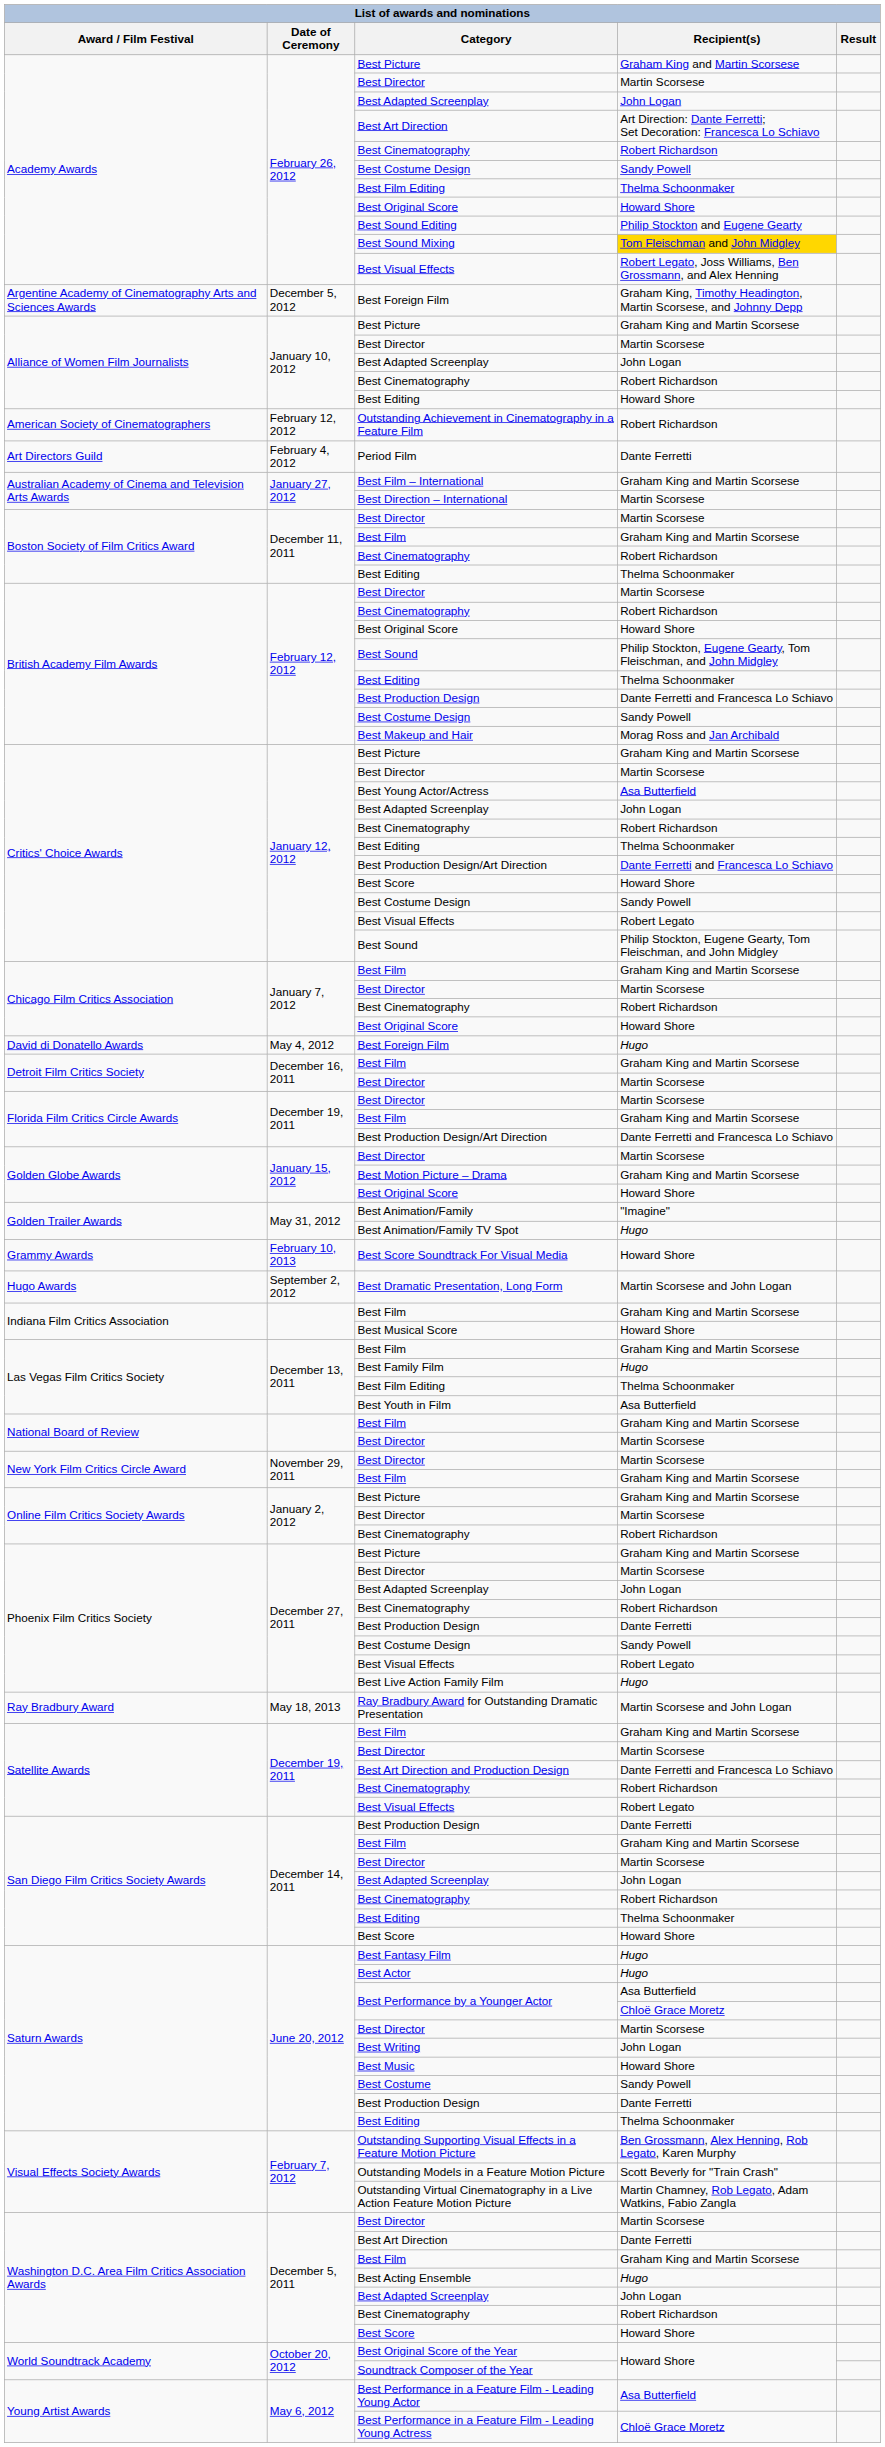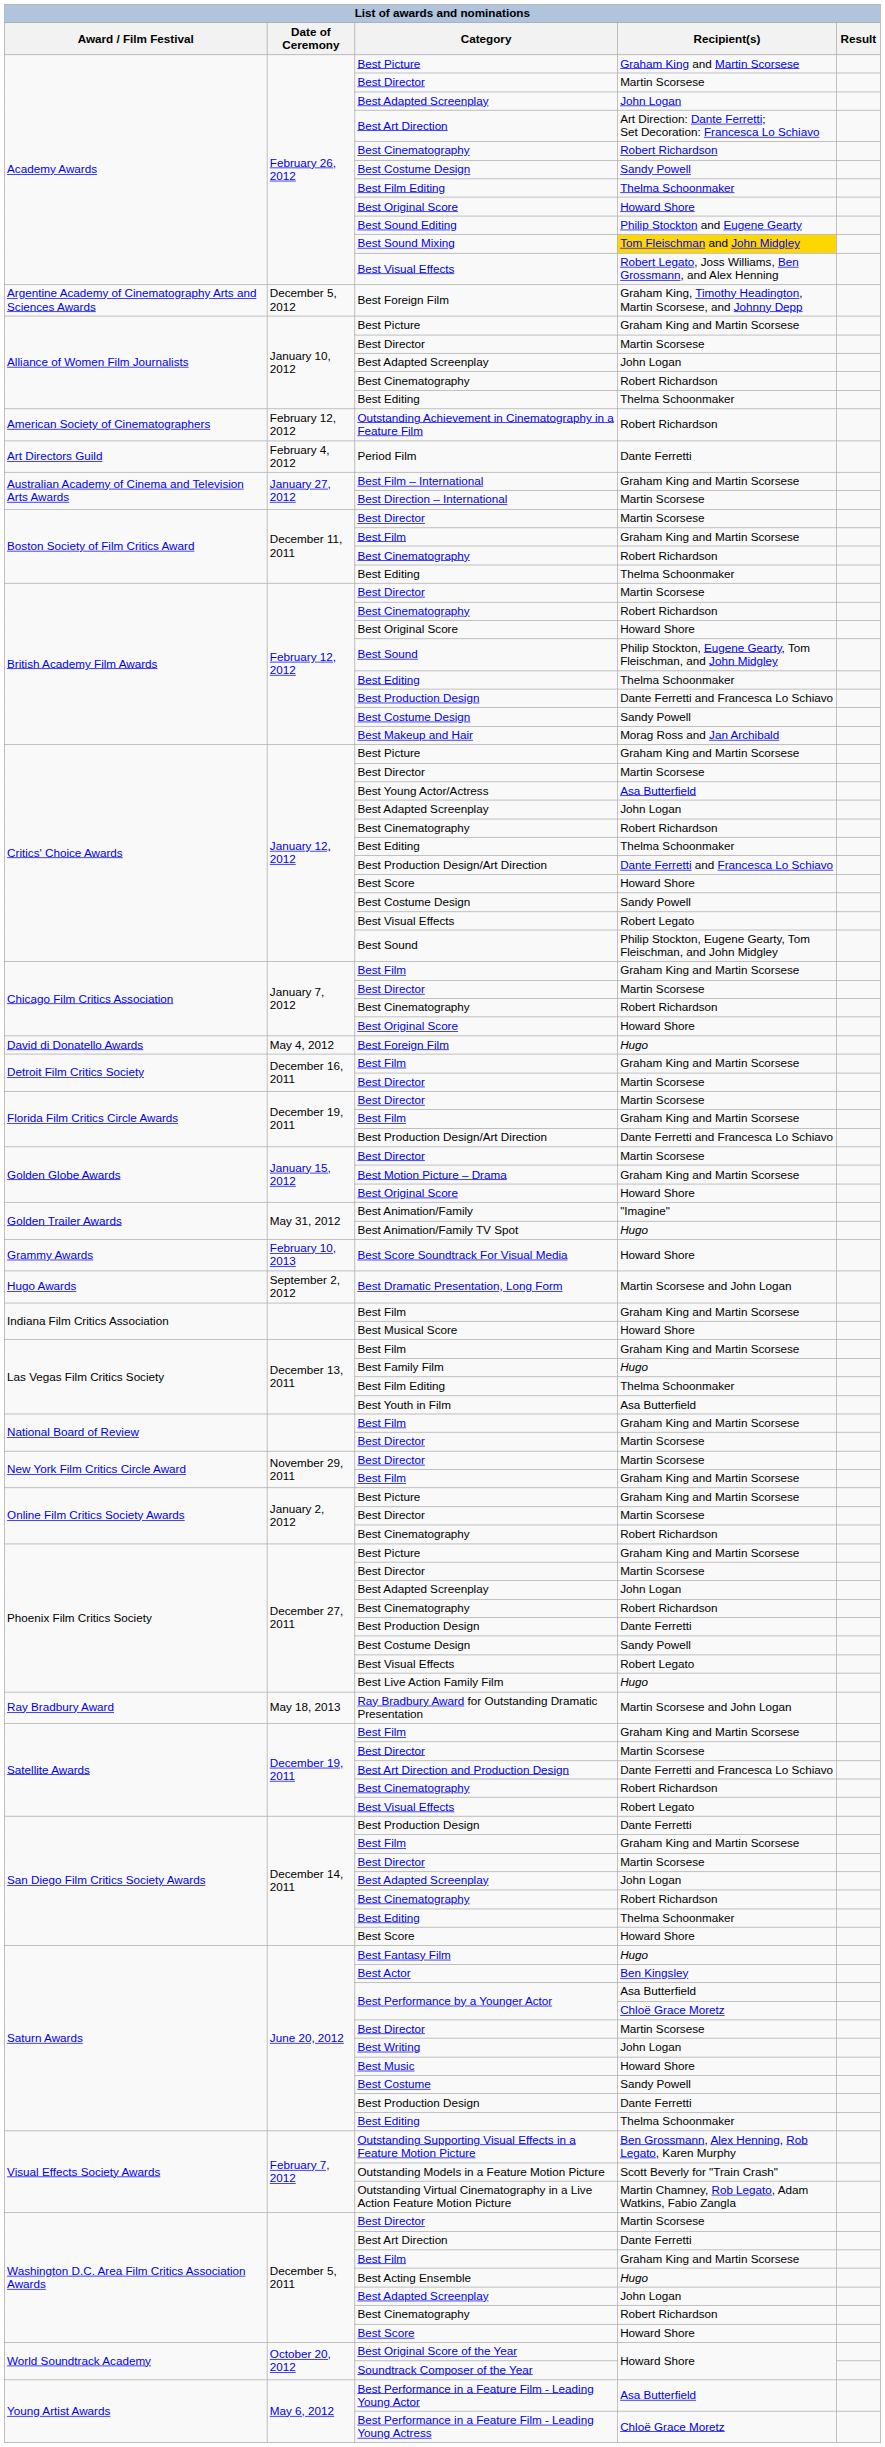 <table class="wikitable sortable" width="95%">
 <tr style="background:#ccc; text-align:center;">
 <th colspan=6 style="background:#B0C4DE;">List of awards and nominations</th>
 </tr>
 <tr style="background:#ccc; text-align:center;">
 <th scope="col" width="30%">Award / Film Festival</th>
 <th scope="col" width="10%">Date of Ceremony</th>
 <th scope="col" width="30%">Category</th>
 <th scope="col" width="25%">Recipient(s)</th>
 <th scope="col" width="10%">Result</th>
 </tr>
 <tr>
 <td rowspan="11"><a href='#'>Academy Awards</a></td>
 <td rowspan="11"><a href='#'>February 26, 2012</a></td>
 <td><a href='#'>Best Picture</a></td>
 <td><a href='#'>Graham King</a> and <a href='#'>Martin Scorsese</a></td>
 <td></td>
 </tr>
 <tr>
 <td><a href='#'>Best Director</a></td>
 <td>Martin Scorsese</td>
 <td></td>
 </tr>
 <tr>
 <td><a href='#'>Best Adapted Screenplay</a></td>
 <td><a href='#'>John Logan</a></td>
 <td></td>
 </tr>
 <tr>
 <td><a href='#'>Best Art Direction</a></td>
 <td>Art Direction: <a href='#'>Dante Ferretti</a>;<br>Set Decoration: <a href='#'>Francesca Lo Schiavo</a></td>
 <td></td>
 </tr>
 <tr>
 <td><a href='#'>Best Cinematography</a></td>
 <td><a href='#'>Robert Richardson</a></td>
 <td></td>
 </tr>
 <tr>
 <td><a href='#'>Best Costume Design</a></td>
 <td><a href='#'>Sandy Powell</a></td>
 <td></td>
 </tr>
 <tr>
 <td><a href='#'>Best Film Editing</a></td>
 <td><a href='#'>Thelma Schoonmaker</a></td>
 <td></td>
 </tr>
 <tr>
 <td><a href='#'>Best Original Score</a></td>
 <td><a href='#'>Howard Shore</a></td>
 <td></td>
 </tr>
 <tr>
 <td><a href='#'>Best Sound Editing</a></td>
 <td><a href='#'>Philip Stockton</a> and <a href='#'>Eugene Gearty</a></td>
 <td></td>
 </tr>
 <tr>
 <td><a href='#'>Best Sound Mixing</a></td>
 <td style="background: gold;"><a href='#'>Tom Fleischman</a> and <a href='#'>John Midgley</a></td>
 <td></td>
 </tr>
 <tr>
 <td><a href='#'>Best Visual Effects</a></td>
 <td><a href='#'>Robert Legato</a>, Joss Williams, <a href='#'>Ben Grossmann</a>, and Alex Henning</td>
 <td></td>
 </tr>
 <tr>
 <td><a href='#'>Argentine Academy of Cinematography Arts and Sciences Awards</a></td>
 <td>December 5, 2012</td>
 <td>Best Foreign Film</td>
 <td>Graham King, <a href='#'>Timothy Headington</a>, Martin Scorsese, and <a href='#'>Johnny Depp</a></td>
 <td></td>
 </tr>
 <tr>
 <td rowspan="5"><a href='#'>Alliance of Women Film Journalists</a></td>
 <td rowspan="5">January 10, 2012</td>
 <td>Best Picture</td>
 <td>Graham King and Martin Scorsese</td>
 <td></td>
 </tr>
 <tr>
 <td>Best Director</td>
 <td>Martin Scorsese</td>
 <td></td>
 </tr>
 <tr>
 <td>Best Adapted Screenplay</td>
 <td>John Logan</td>
 <td></td>
 </tr>
 <tr>
 <td>Best Cinematography</td>
 <td>Robert Richardson</td>
 <td></td>
 </tr>
 <tr>
 <td>Best Editing</td>
-<td>Howard Shore</td>
+<td>Thelma Schoonmaker</td>
 <td></td>
 </tr>
 <tr>
 <td><a href='#'>American Society of Cinematographers</a></td>
 <td>February 12, 2012</td>
 <td><a href='#'>Outstanding Achievement in Cinematography in a Feature Film</a></td>
 <td>Robert Richardson</td>
 <td></td>
 </tr>
 <tr>
 <td><a href='#'>Art Directors Guild</a></td>
 <td>February 4, 2012</td>
 <td>Period Film</td>
 <td>Dante Ferretti</td>
 <td></td>
 </tr>
 <tr>
 <td rowspan="2"><a href='#'>Australian Academy of Cinema and Television Arts Awards</a></td>
 <td rowspan="2"><a href='#'>January 27, 2012</a></td>
 <td><a href='#'>Best Film – International</a></td>
 <td>Graham King and Martin Scorsese</td>
 <td></td>
 </tr>
 <tr>
 <td><a href='#'>Best Direction – International</a></td>
 <td>Martin Scorsese</td>
 <td></td>
 </tr>
 <tr>
 <td rowspan="4"><a href='#'>Boston Society of Film Critics Award</a></td>
 <td rowspan="4">December 11, 2011</td>
 <td><a href='#'>Best Director</a></td>
 <td>Martin Scorsese</td>
 <td></td>
 </tr>
 <tr>
 <td><a href='#'>Best Film</a></td>
 <td>Graham King and Martin Scorsese</td>
 <td></td>
 </tr>
 <tr>
 <td><a href='#'>Best Cinematography</a></td>
 <td>Robert Richardson</td>
 <td></td>
 </tr>
 <tr>
 <td>Best Editing</td>
 <td>Thelma Schoonmaker</td>
 <td></td>
 </tr>
 <tr>
 <td rowspan="8"><a href='#'>British Academy Film Awards</a></td>
 <td rowspan="8"><a href='#'>February 12, 2012</a></td>
 <td><a href='#'>Best Director</a></td>
 <td>Martin Scorsese</td>
 <td></td>
 </tr>
 <tr>
 <td><a href='#'>Best Cinematography</a></td>
 <td>Robert Richardson</td>
 <td></td>
 </tr>
 <tr>
 <td>Best Original Score</td>
 <td>Howard Shore</td>
 <td></td>
 </tr>
 <tr>
 <td><a href='#'>Best Sound</a></td>
 <td>Philip Stockton, <a href='#'>Eugene Gearty</a>, Tom Fleischman, and <a href='#'>John Midgley</a></td>
 <td></td>
 </tr>
 <tr>
 <td><a href='#'>Best Editing</a></td>
 <td>Thelma Schoonmaker</td>
 <td></td>
 </tr>
 <tr>
 <td><a href='#'>Best Production Design</a></td>
 <td>Dante Ferretti and Francesca Lo Schiavo</td>
 <td></td>
 </tr>
 <tr>
 <td><a href='#'>Best Costume Design</a></td>
 <td>Sandy Powell</td>
 <td></td>
 </tr>
 <tr>
 <td><a href='#'>Best Makeup and Hair</a></td>
 <td>Morag Ross and <a href='#'>Jan Archibald</a></td>
 <td></td>
 </tr>
 <tr>
 <td rowspan="11"><a href='#'>Critics' Choice Awards</a></td>
 <td rowspan="11"><a href='#'>January 12, 2012</a></td>
 <td>Best Picture</td>
 <td>Graham King and Martin Scorsese</td>
 <td></td>
 </tr>
 <tr>
 <td>Best Director</td>
 <td>Martin Scorsese</td>
 <td></td>
 </tr>
 <tr>
 <td>Best Young Actor/Actress</td>
 <td><a href='#'>Asa Butterfield</a></td>
 <td></td>
 </tr>
 <tr>
 <td>Best Adapted Screenplay</td>
 <td>John Logan</td>
 <td></td>
 </tr>
 <tr>
 <td>Best Cinematography</td>
 <td>Robert Richardson</td>
 <td></td>
 </tr>
 <tr>
 <td>Best Editing</td>
 <td>Thelma Schoonmaker</td>
 <td></td>
 </tr>
 <tr>
 <td>Best Production Design/Art Direction</td>
 <td><a href='#'>Dante Ferretti</a> and <a href='#'>Francesca Lo Schiavo</a></td>
 <td></td>
 </tr>
 <tr>
 <td>Best Score</td>
 <td>Howard Shore</td>
 <td></td>
 </tr>
 <tr>
 <td>Best Costume Design</td>
 <td>Sandy Powell</td>
 <td></td>
 </tr>
 <tr>
 <td>Best Visual Effects</td>
 <td>Robert Legato</td>
 <td></td>
 </tr>
 <tr>
 <td>Best Sound</td>
 <td>Philip Stockton, Eugene Gearty, Tom Fleischman, and John Midgley</td>
 <td></td>
 </tr>
 <tr>
 <td rowspan="4"><a href='#'>Chicago Film Critics Association</a></td>
 <td rowspan="4">January 7, 2012</td>
 <td><a href='#'>Best Film</a></td>
 <td>Graham King and Martin Scorsese</td>
 <td></td>
 </tr>
 <tr>
 <td><a href='#'>Best Director</a></td>
 <td>Martin Scorsese</td>
 <td></td>
 </tr>
 <tr>
 <td>Best Cinematography</td>
 <td>Robert Richardson</td>
 <td></td>
 </tr>
 <tr>
 <td><a href='#'>Best Original Score</a></td>
 <td>Howard Shore</td>
 <td></td>
 </tr>
 <tr>
 <td><a href='#'>David di Donatello Awards</a></td>
 <td>May 4, 2012</td>
 <td><a href='#'>Best Foreign Film</a></td>
 <td><em>Hugo</em></td>
 <td></td>
 </tr>
 <tr>
 <td rowspan="2"><a href='#'>Detroit Film Critics Society</a></td>
 <td rowspan="2">December 16, 2011</td>
 <td><a href='#'>Best Film</a></td>
 <td>Graham King and Martin Scorsese</td>
 <td></td>
 </tr>
 <tr>
 <td><a href='#'>Best Director</a></td>
 <td>Martin Scorsese</td>
 <td></td>
 </tr>
 <tr>
 <td rowspan="3"><a href='#'>Florida Film Critics Circle Awards</a></td>
 <td rowspan="3">December 19, 2011</td>
 <td><a href='#'>Best Director</a></td>
 <td>Martin Scorsese</td>
 <td></td>
 </tr>
 <tr>
 <td><a href='#'>Best Film</a></td>
 <td>Graham King and Martin Scorsese</td>
 <td></td>
 </tr>
 <tr>
 <td>Best Production Design/Art Direction</td>
 <td>Dante Ferretti and Francesca Lo Schiavo</td>
 <td></td>
 </tr>
 <tr>
 <td rowspan="3"><a href='#'>Golden Globe Awards</a></td>
 <td rowspan="3"><a href='#'>January 15, 2012</a></td>
 <td><a href='#'>Best Director</a></td>
 <td>Martin Scorsese</td>
 <td></td>
 </tr>
 <tr>
 <td><a href='#'>Best Motion Picture – Drama</a></td>
 <td>Graham King and Martin Scorsese</td>
 <td></td>
 </tr>
 <tr>
 <td><a href='#'>Best Original Score</a></td>
 <td>Howard Shore</td>
 <td></td>
 </tr>
 <tr>
 <td rowspan="2"><a href='#'>Golden Trailer Awards</a></td>
 <td rowspan="2">May 31, 2012</td>
 <td>Best Animation/Family</td>
 <td>"Imagine"</td>
 <td></td>
 </tr>
 <tr>
 <td>Best Animation/Family TV Spot</td>
 <td><em>Hugo</em></td>
 <td></td>
 </tr>
 <tr>
 <td><a href='#'>Grammy Awards</a></td>
 <td><a href='#'>February 10, 2013</a></td>
 <td><a href='#'>Best Score Soundtrack For Visual Media</a></td>
 <td>Howard Shore</td>
 <td></td>
 </tr>
 <tr>
 <td><a href='#'>Hugo Awards</a></td>
 <td>September 2, 2012</td>
 <td><a href='#'>Best Dramatic Presentation, Long Form</a></td>
 <td>Martin Scorsese and John Logan</td>
 <td></td>
 </tr>
 <tr>
 <td rowspan="2">Indiana Film Critics Association</td>
 <td rowspan="2"></td>
 <td>Best Film</td>
 <td>Graham King and Martin Scorsese</td>
 <td></td>
 </tr>
 <tr>
 <td>Best Musical Score</td>
 <td>Howard Shore</td>
 <td></td>
 </tr>
 <tr>
 <td rowspan="4">Las Vegas Film Critics Society</td>
 <td rowspan="4">December 13, 2011</td>
 <td>Best Film</td>
 <td>Graham King and Martin Scorsese</td>
 <td></td>
 </tr>
 <tr>
 <td>Best Family Film</td>
 <td><em>Hugo</em></td>
 <td></td>
 </tr>
 <tr>
 <td>Best Film Editing</td>
 <td>Thelma Schoonmaker</td>
 <td></td>
 </tr>
 <tr>
 <td>Best Youth in Film</td>
 <td>Asa Butterfield</td>
 <td></td>
 </tr>
 <tr>
 <td rowspan="2"><a href='#'>National Board of Review</a></td>
 <td rowspan="2"></td>
 <td><a href='#'>Best Film</a></td>
 <td>Graham King and Martin Scorsese</td>
 <td></td>
 </tr>
 <tr>
 <td><a href='#'>Best Director</a></td>
 <td>Martin Scorsese</td>
 <td></td>
 </tr>
 <tr>
 <td rowspan="2"><a href='#'>New York Film Critics Circle Award</a></td>
 <td rowspan="2">November 29, 2011</td>
 <td><a href='#'>Best Director</a></td>
 <td>Martin Scorsese</td>
 <td></td>
 </tr>
 <tr>
 <td><a href='#'>Best Film</a></td>
 <td>Graham King and Martin Scorsese</td>
 <td></td>
 </tr>
 <tr>
 <td rowspan="3"><a href='#'>Online Film Critics Society Awards</a></td>
 <td rowspan="3">January 2, 2012</td>
 <td>Best Picture</td>
 <td>Graham King and Martin Scorsese</td>
 <td></td>
 </tr>
 <tr>
 <td>Best Director</td>
 <td>Martin Scorsese</td>
 <td></td>
 </tr>
 <tr>
 <td>Best Cinematography</td>
 <td>Robert Richardson</td>
 <td></td>
 </tr>
 <tr>
 <td rowspan="8">Phoenix Film Critics Society</td>
 <td rowspan="8">December 27, 2011</td>
 <td>Best Picture</td>
 <td>Graham King and Martin Scorsese</td>
 <td></td>
 </tr>
 <tr>
 <td>Best Director</td>
 <td>Martin Scorsese</td>
 <td></td>
 </tr>
 <tr>
 <td>Best Adapted Screenplay</td>
 <td>John Logan</td>
 <td></td>
 </tr>
 <tr>
 <td>Best Cinematography</td>
 <td>Robert Richardson</td>
 <td></td>
 </tr>
 <tr>
 <td>Best Production Design</td>
 <td>Dante Ferretti</td>
 <td></td>
 </tr>
 <tr>
 <td>Best Costume Design</td>
 <td>Sandy Powell</td>
 <td></td>
 </tr>
 <tr>
 <td>Best Visual Effects</td>
 <td>Robert Legato</td>
 <td></td>
 </tr>
 <tr>
 <td>Best Live Action Family Film</td>
 <td><em>Hugo</em></td>
 <td></td>
 </tr>
 <tr>
 <td><a href='#'>Ray Bradbury Award</a></td>
 <td>May 18, 2013</td>
 <td><a href='#'>Ray Bradbury Award</a> for Outstanding Dramatic Presentation</td>
 <td>Martin Scorsese and John Logan</td>
 <td></td>
 </tr>
 <tr>
 <td rowspan="5"><a href='#'>Satellite Awards</a></td>
 <td rowspan="5"><a href='#'>December 19, 2011</a></td>
 <td><a href='#'>Best Film</a></td>
 <td>Graham King and Martin Scorsese</td>
 <td></td>
 </tr>
 <tr>
 <td><a href='#'>Best Director</a></td>
 <td>Martin Scorsese</td>
 <td></td>
 </tr>
 <tr>
 <td><a href='#'>Best Art Direction and Production Design</a></td>
 <td>Dante Ferretti and Francesca Lo Schiavo</td>
 <td></td>
 </tr>
 <tr>
 <td><a href='#'>Best Cinematography</a></td>
 <td>Robert Richardson</td>
 <td></td>
 </tr>
 <tr>
 <td><a href='#'>Best Visual Effects</a></td>
 <td>Robert Legato</td>
 <td></td>
 </tr>
 <tr>
 <td rowspan="7"><a href='#'>San Diego Film Critics Society Awards</a></td>
 <td rowspan="7">December 14, 2011</td>
 <td>Best Production Design</td>
 <td>Dante Ferretti</td>
 <td></td>
 </tr>
 <tr>
 <td><a href='#'>Best Film</a></td>
 <td>Graham King and Martin Scorsese</td>
 <td></td>
 </tr>
 <tr>
 <td><a href='#'>Best Director</a></td>
 <td>Martin Scorsese</td>
 <td></td>
 </tr>
 <tr>
 <td><a href='#'>Best Adapted Screenplay</a></td>
 <td>John Logan</td>
 <td></td>
 </tr>
 <tr>
 <td><a href='#'>Best Cinematography</a></td>
 <td>Robert Richardson</td>
 <td></td>
 </tr>
 <tr>
 <td><a href='#'>Best Editing</a></td>
 <td>Thelma Schoonmaker</td>
 <td></td>
 </tr>
 <tr>
 <td>Best Score</td>
 <td>Howard Shore</td>
 <td></td>
 </tr>
 <tr>
 <td rowspan="10"><a href='#'>Saturn Awards</a></td>
 <td rowspan="10"><a href='#'>June 20, 2012</a></td>
 <td><a href='#'>Best Fantasy Film</a></td>
 <td><em>Hugo</em></td>
 <td></td>
 </tr>
 <tr>
 <td><a href='#'>Best Actor</a></td>
-<td><em>Hugo</em></td>
+<td><a href='#'>Ben Kingsley</a></td>
 <td></td>
 </tr>
 <tr>
 <td rowspan="2"><a href='#'>Best Performance by a Younger Actor</a></td>
 <td>Asa Butterfield</td>
 <td></td>
 </tr>
 <tr>
 <td><a href='#'>Chloë Grace Moretz</a></td>
 <td></td>
 </tr>
 <tr>
 <td><a href='#'>Best Director</a></td>
 <td>Martin Scorsese</td>
 <td></td>
 </tr>
 <tr>
 <td><a href='#'>Best Writing</a></td>
 <td>John Logan</td>
 <td></td>
 </tr>
 <tr>
 <td><a href='#'>Best Music</a></td>
 <td>Howard Shore</td>
 <td></td>
 </tr>
 <tr>
 <td><a href='#'>Best Costume</a></td>
 <td>Sandy Powell</td>
 <td></td>
 </tr>
 <tr>
 <td>Best Production Design</td>
 <td>Dante Ferretti</td>
 <td></td>
 </tr>
 <tr>
 <td><a href='#'>Best Editing</a></td>
 <td>Thelma Schoonmaker</td>
 <td></td>
 </tr>
 <tr>
 <td rowspan="3"><a href='#'>Visual Effects Society Awards</a></td>
 <td rowspan="3"><a href='#'>February 7, 2012</a></td>
 <td><a href='#'>Outstanding Supporting Visual Effects in a Feature Motion Picture</a></td>
 <td><a href='#'>Ben Grossmann</a>, <a href='#'>Alex Henning</a>, <a href='#'>Rob Legato</a>, Karen Murphy</td>
 <td></td>
 </tr>
 <tr>
 <td>Outstanding Models in a Feature Motion Picture</td>
 <td>Scott Beverly for "Train Crash"</td>
 <td></td>
 </tr>
 <tr>
 <td>Outstanding Virtual Cinematography in a Live Action Feature Motion Picture</td>
 <td>Martin Chamney, <a href='#'>Rob Legato</a>, Adam Watkins, Fabio Zangla</td>
 <td></td>
 </tr>
 <tr>
 <td rowspan="7"><a href='#'>Washington D.C. Area Film Critics Association Awards</a></td>
 <td rowspan="7">December 5, 2011</td>
 <td><a href='#'>Best Director</a></td>
 <td>Martin Scorsese</td>
 <td></td>
 </tr>
 <tr>
 <td>Best Art Direction</td>
 <td>Dante Ferretti</td>
 <td></td>
 </tr>
 <tr>
 <td><a href='#'>Best Film</a></td>
 <td>Graham King and Martin Scorsese</td>
 <td></td>
 </tr>
 <tr>
 <td>Best Acting Ensemble</td>
 <td><em>Hugo</em></td>
 <td></td>
 </tr>
 <tr>
 <td><a href='#'>Best Adapted Screenplay</a></td>
 <td>John Logan</td>
 <td></td>
 </tr>
 <tr>
 <td>Best Cinematography</td>
 <td>Robert Richardson</td>
 <td></td>
 </tr>
 <tr>
 <td><a href='#'>Best Score</a></td>
 <td>Howard Shore</td>
 <td></td>
 </tr>
 <tr>
 <td rowspan=2><a href='#'>World Soundtrack Academy</a></td>
 <td rowspan=2><a href='#'>October 20, 2012</a></td>
 <td><a href='#'>Best Original Score of the Year</a></td>
 <td rowspan=2>Howard Shore</td>
 <td></td>
 </tr>
 <tr>
 <td><a href='#'>Soundtrack Composer of the Year</a></td>
 <td></td>
 </tr>
 <tr>
 <td rowspan=2><a href='#'>Young Artist Awards</a></td>
 <td rowspan=2><a href='#'>May 6, 2012</a></td>
 <td><a href='#'>Best Performance in a Feature Film - Leading Young Actor</a></td>
 <td><a href='#'>Asa Butterfield</a></td>
 <td></td>
 </tr>
 <tr>
 <td><a href='#'>Best Performance in a Feature Film - Leading Young Actress</a></td>
 <td><a href='#'>Chloë Grace Moretz</a></td>
 <td></td>
 </tr>
 </table>
